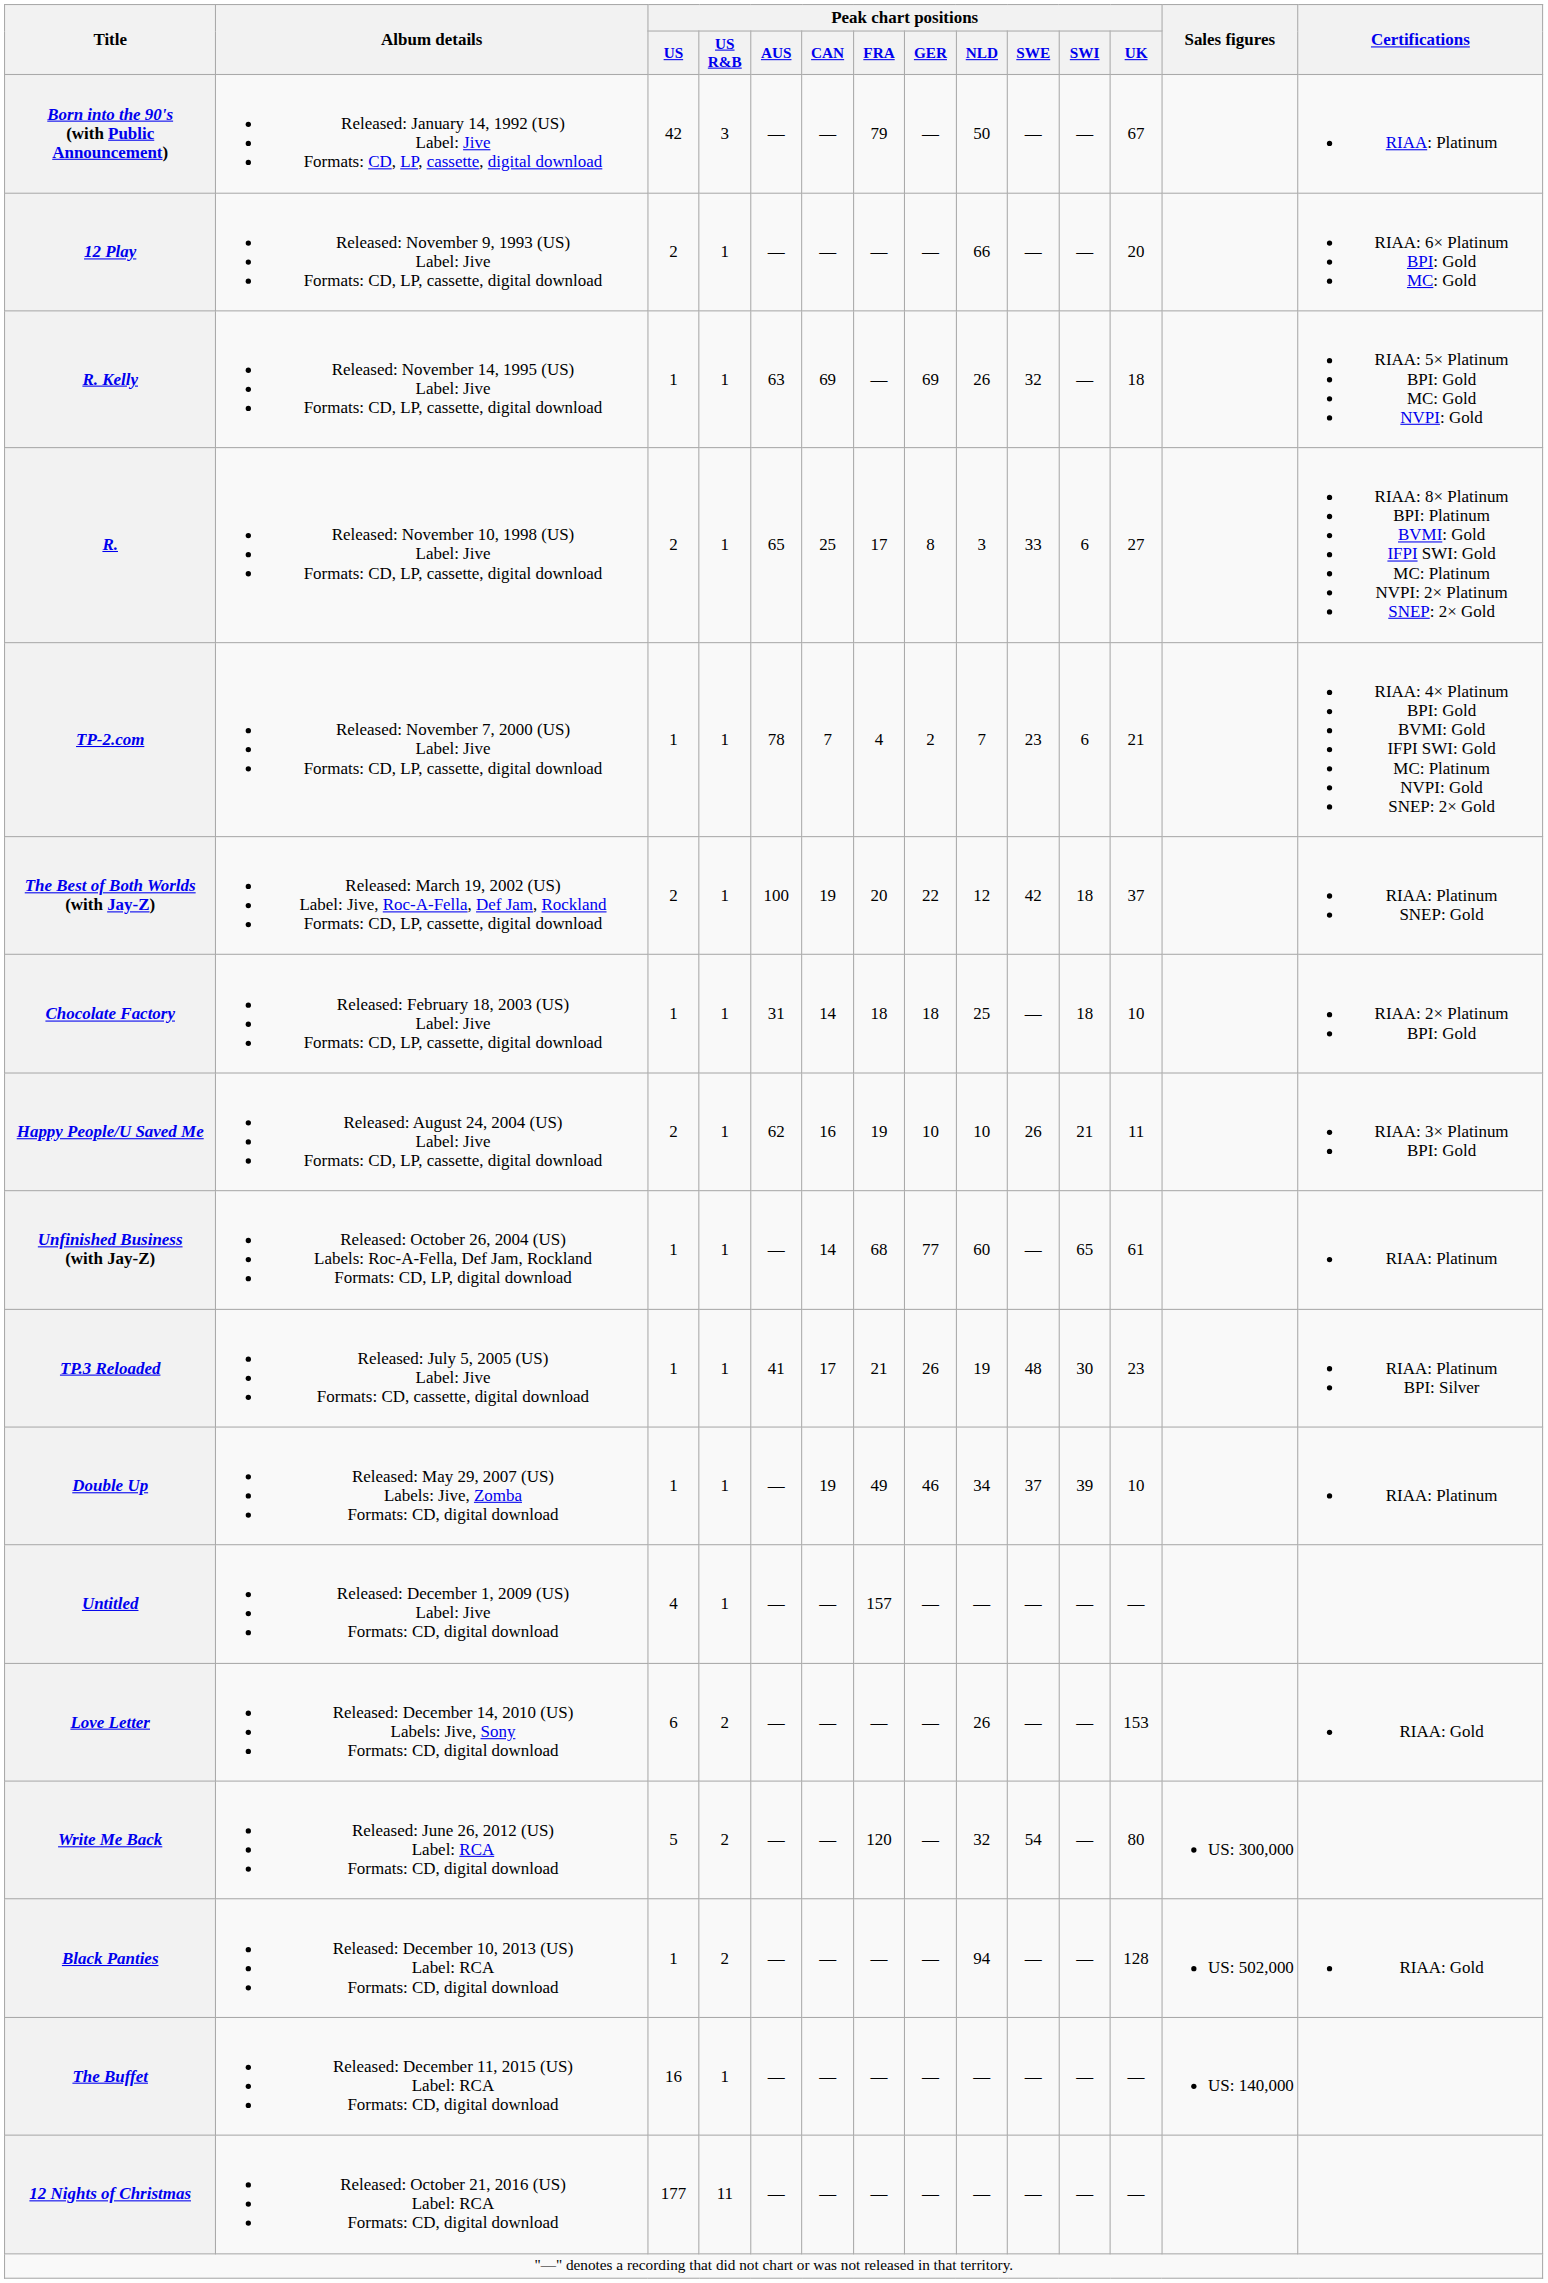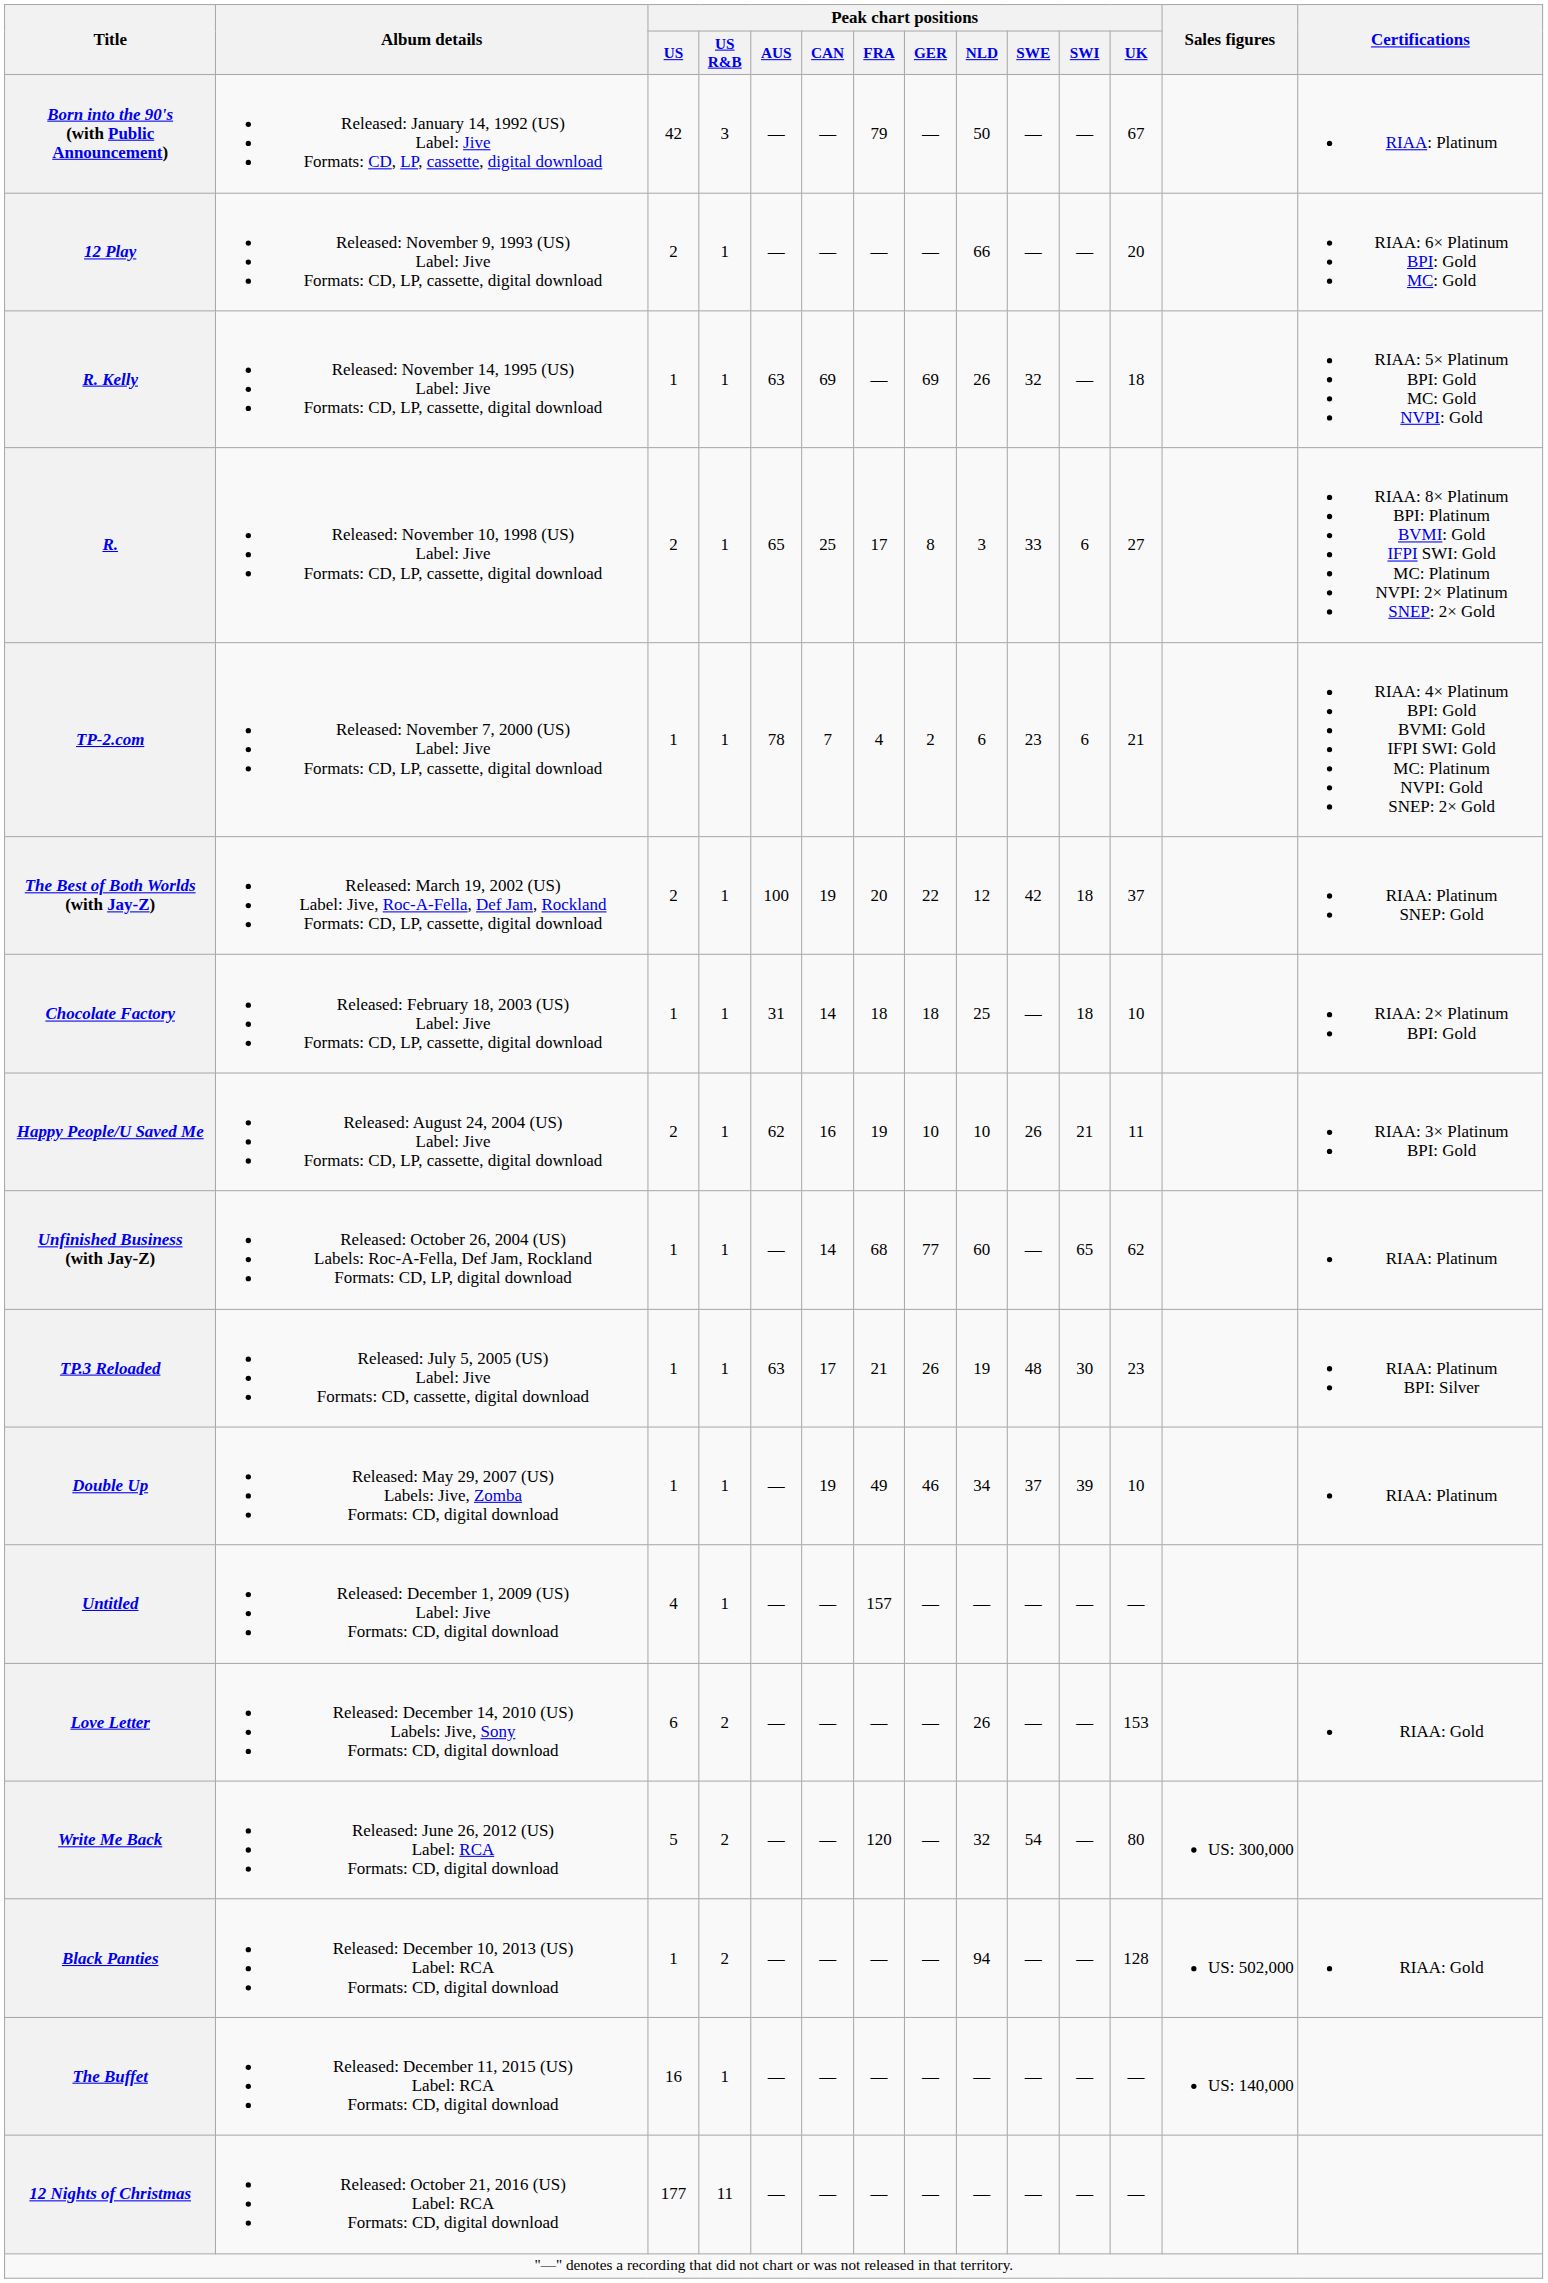 <table class="wikitable plainrowheaders" style="text-align:center;" border="1">
 <tr>
 <th scope="col" rowspan="2" style="width:12em;">Title</th>
 <th scope="col" rowspan="2" style="width:25em;">Album details</th>
 <th scope="col" colspan="10">Peak chart positions</th>
 <th scope="col" rowspan="2">Sales figures</th>
 <th scope="col" rowspan="2" style="width:14em;"><a href='#'>Certifications</a></th>
 </tr>
 <tr>
 <th scope="col" style="width:2.9em;font-size:90%;"><a href='#'>US</a><br></th>
 <th scope="col" style="width:2.9em;font-size:90%;"><a href='#'>US<br>R&B</a><br></th>
 <th scope="col" style="width:2.9em;font-size:90%;"><a href='#'>AUS</a><br></th>
 <th scope="col" style="width:2.9em;font-size:90%;"><a href='#'>CAN</a><br></th>
 <th scope="col" style="width:2.9em;font-size:90%;"><a href='#'>FRA</a><br></th>
 <th scope="col" style="width:2.9em;font-size:90%;"><a href='#'>GER</a><br></th>
 <th scope="col" style="width:2.9em;font-size:90%;"><a href='#'>NLD</a><br></th>
 <th scope="col" style="width:2.9em;font-size:90%;"><a href='#'>SWE</a><br></th>
 <th scope="col" style="width:2.9em;font-size:90%;"><a href='#'>SWI</a><br></th>
 <th scope="col" style="width:2.9em;font-size:90%;"><a href='#'>UK</a><br></th>
 </tr>
 <tr>
 <th scope="row"><em><a href='#'>Born into the 90's</a></em><br><span>(with <a href='#'>Public Announcement</a>)</span></th>
 <td><br><ul><li>Released: January 14, 1992 <span>(US)</span></li><li>Label: <a href='#'>Jive</a></li><li>Formats: <a href='#'>CD</a>, <a href='#'>LP</a>, <a href='#'>cassette</a>, <a href='#'>digital download</a></li></ul></td>
 <td>42</td>
 <td>3</td>
 <td>—</td>
 <td>—</td>
 <td>79</td>
 <td>—</td>
 <td>50</td>
 <td>—</td>
 <td>—</td>
 <td>67</td>
 <td></td>
 <td><br><ul><li><a href='#'>RIAA</a>: Platinum</li></ul></td>
 </tr>
 <tr>
 <th scope="row"><em><a href='#'>12 Play</a></em></th>
 <td><br><ul><li>Released: November 9, 1993 <span>(US)</span></li><li>Label: Jive</li><li>Formats: CD, LP, cassette, digital download</li></ul></td>
 <td>2</td>
 <td>1</td>
 <td>—</td>
 <td>—</td>
 <td>—</td>
 <td>—</td>
 <td>66</td>
 <td>—</td>
 <td>—</td>
 <td>20</td>
 <td></td>
 <td><br><ul><li>RIAA: 6× Platinum</li><li><a href='#'>BPI</a>: Gold</li><li><a href='#'>MC</a>: Gold</li></ul></td>
 </tr>
 <tr>
 <th scope="row"><em><a href='#'>R. Kelly</a></em></th>
 <td><br><ul><li>Released: November 14, 1995 <span>(US)</span></li><li>Label: Jive</li><li>Formats: CD, LP, cassette, digital download</li></ul></td>
 <td>1</td>
 <td>1</td>
 <td>63</td>
 <td>69</td>
 <td>—</td>
 <td>69</td>
 <td>26</td>
 <td>32</td>
 <td>—</td>
 <td>18</td>
 <td></td>
 <td><br><ul><li>RIAA: 5× Platinum</li><li>BPI: Gold</li><li>MC: Gold</li><li><a href='#'>NVPI</a>: Gold</li></ul></td>
 </tr>
 <tr>
 <th scope="row"><em><a href='#'>R.</a></em></th>
 <td><br><ul><li>Released: November 10, 1998 <span>(US)</span></li><li>Label: Jive</li><li>Formats: CD, LP, cassette, digital download</li></ul></td>
 <td>2</td>
 <td>1</td>
 <td>65</td>
 <td>25</td>
 <td>17</td>
 <td>8</td>
 <td>3</td>
 <td>33</td>
 <td>6</td>
 <td>27</td>
 <td></td>
 <td><br><ul><li>RIAA: 8× Platinum</li><li>BPI: Platinum</li><li><a href='#'>BVMI</a>: Gold</li><li><a href='#'>IFPI</a> SWI: Gold</li><li>MC: Platinum</li><li>NVPI: 2× Platinum</li><li><a href='#'>SNEP</a>: 2× Gold</li></ul></td>
 </tr>
 <tr>
 <th scope="row"><em><a href='#'>TP-2.com</a></em></th>
 <td><br><ul><li>Released: November 7, 2000 <span>(US)</span></li><li>Label: Jive</li><li>Formats: CD, LP, cassette, digital download</li></ul></td>
 <td>1</td>
 <td>1</td>
 <td>78</td>
 <td>7</td>
 <td>4</td>
 <td>2</td>
-<td>7</td>
+<td>6</td>
 <td>23</td>
 <td>6</td>
 <td>21</td>
 <td></td>
 <td><br><ul><li>RIAA: 4× Platinum</li><li>BPI: Gold</li><li>BVMI: Gold</li><li>IFPI SWI: Gold</li><li>MC: Platinum</li><li>NVPI: Gold</li><li>SNEP: 2× Gold</li></ul></td>
 </tr>
 <tr>
 <th scope="row"><em><a href='#'>The Best of Both Worlds</a></em><br><span>(with <a href='#'>Jay-Z</a>)</span></th>
 <td><br><ul><li>Released: March 19, 2002 <span>(US)</span></li><li>Label: Jive, <a href='#'>Roc-A-Fella</a>, <a href='#'>Def Jam</a>, <a href='#'>Rockland</a></li><li>Formats: CD, LP, cassette, digital download</li></ul></td>
 <td>2</td>
 <td>1</td>
 <td>100</td>
 <td>19</td>
 <td>20</td>
 <td>22</td>
 <td>12</td>
 <td>42</td>
 <td>18</td>
 <td>37</td>
 <td></td>
 <td><br><ul><li>RIAA: Platinum</li><li>SNEP: Gold</li></ul></td>
 </tr>
 <tr>
 <th scope="row"><em><a href='#'>Chocolate Factory</a></em></th>
 <td><br><ul><li>Released: February 18, 2003 <span>(US)</span></li><li>Label: Jive</li><li>Formats: CD, LP, cassette, digital download</li></ul></td>
 <td>1</td>
 <td>1</td>
 <td>31</td>
 <td>14</td>
 <td>18</td>
 <td>18</td>
 <td>25</td>
 <td>—</td>
 <td>18</td>
 <td>10</td>
 <td></td>
 <td><br><ul><li>RIAA: 2× Platinum</li><li>BPI: Gold</li></ul></td>
 </tr>
 <tr>
 <th scope="row"><em><a href='#'>Happy People/U Saved Me</a></em></th>
 <td><br><ul><li>Released: August 24, 2004 <span>(US)</span></li><li>Label: Jive</li><li>Formats: CD, LP, cassette, digital download</li></ul></td>
 <td>2</td>
 <td>1</td>
 <td>62</td>
 <td>16</td>
 <td>19</td>
 <td>10</td>
 <td>10</td>
 <td>26</td>
 <td>21</td>
 <td>11</td>
 <td></td>
 <td><br><ul><li>RIAA: 3× Platinum</li><li>BPI: Gold</li></ul></td>
 </tr>
 <tr>
 <th scope="row"><em><a href='#'>Unfinished Business</a></em><br><span>(with Jay-Z)</span></th>
 <td><br><ul><li>Released: October 26, 2004 <span>(US)</span></li><li>Labels: Roc-A-Fella, Def Jam, Rockland</li><li>Formats: CD, LP, digital download</li></ul></td>
 <td>1</td>
 <td>1</td>
 <td>—</td>
 <td>14</td>
 <td>68</td>
 <td>77</td>
 <td>60</td>
 <td>—</td>
 <td>65</td>
-<td>61</td>
+<td>62</td>
 <td></td>
 <td><br><ul><li>RIAA: Platinum</li></ul></td>
 </tr>
 <tr>
 <th scope="row"><em><a href='#'>TP.3 Reloaded</a></em></th>
 <td><br><ul><li>Released: July 5, 2005 <span>(US)</span></li><li>Label: Jive</li><li>Formats: CD, cassette, digital download</li></ul></td>
 <td>1</td>
 <td>1</td>
-<td>41</td>
+<td>63</td>
 <td>17</td>
 <td>21</td>
 <td>26</td>
 <td>19</td>
 <td>48</td>
 <td>30</td>
 <td>23</td>
 <td></td>
 <td><br><ul><li>RIAA: Platinum</li><li>BPI: Silver</li></ul></td>
 </tr>
 <tr>
 <th scope="row"><em><a href='#'>Double Up</a></em></th>
 <td><br><ul><li>Released: May 29, 2007 <span>(US)</span></li><li>Labels: Jive, <a href='#'>Zomba</a></li><li>Formats: CD, digital download</li></ul></td>
 <td>1</td>
 <td>1</td>
 <td>—</td>
 <td>19</td>
 <td>49</td>
 <td>46</td>
 <td>34</td>
 <td>37</td>
 <td>39</td>
 <td>10</td>
 <td></td>
 <td><br><ul><li>RIAA: Platinum</li></ul></td>
 </tr>
 <tr>
 <th scope="row"><em><a href='#'>Untitled</a></em></th>
 <td><br><ul><li>Released: December 1, 2009 <span>(US)</span></li><li>Label: Jive</li><li>Formats: CD, digital download</li></ul></td>
 <td>4</td>
 <td>1</td>
 <td>—</td>
 <td>—</td>
 <td>157</td>
 <td>—</td>
 <td>—</td>
 <td>—</td>
 <td>—</td>
 <td>—</td>
 <td></td>
 <td></td>
 </tr>
 <tr>
 <th scope="row"><em><a href='#'>Love Letter</a></em></th>
 <td><br><ul><li>Released: December 14, 2010 <span>(US)</span></li><li>Labels: Jive, <a href='#'>Sony</a></li><li>Formats: CD, digital download</li></ul></td>
 <td>6</td>
 <td>2</td>
 <td>—</td>
 <td>—</td>
 <td>—</td>
 <td>—</td>
 <td>26</td>
 <td>—</td>
 <td>—</td>
 <td>153</td>
 <td></td>
 <td><br><ul><li>RIAA: Gold</li></ul></td>
 </tr>
 <tr>
 <th scope="row"><em><a href='#'>Write Me Back</a></em></th>
 <td><br><ul><li>Released: June 26, 2012 <span>(US)</span></li><li>Label: <a href='#'>RCA</a></li><li>Formats: CD, digital download</li></ul></td>
 <td>5</td>
 <td>2</td>
 <td>—</td>
 <td>—</td>
 <td>120</td>
 <td>—</td>
 <td>32</td>
 <td>54</td>
 <td>—</td>
 <td>80</td>
 <td><br><ul><li>US: 300,000</li></ul></td>
 <td></td>
 </tr>
 <tr>
 <th scope="row"><em><a href='#'>Black Panties</a></em></th>
 <td><br><ul><li>Released: December 10, 2013 <span>(US)</span></li><li>Label: RCA</li><li>Formats: CD, digital download</li></ul></td>
 <td>1</td>
 <td>2</td>
 <td>—</td>
 <td>—</td>
 <td>—</td>
 <td>—</td>
 <td>94</td>
 <td>—</td>
 <td>—</td>
 <td>128</td>
 <td><br><ul><li>US: 502,000</li></ul></td>
 <td><br><ul><li>RIAA: Gold</li></ul></td>
 </tr>
 <tr>
 <th scope="row"><em><a href='#'>The Buffet</a></em></th>
 <td><br><ul><li>Released: December 11, 2015 <span>(US)</span></li><li>Label: RCA</li><li>Formats: CD, digital download</li></ul></td>
 <td>16</td>
 <td>1</td>
 <td>—</td>
 <td>—</td>
 <td>—</td>
 <td>—</td>
 <td>—</td>
 <td>—</td>
 <td>—</td>
 <td>—</td>
 <td><br><ul><li>US: 140,000</li></ul></td>
 <td></td>
 </tr>
 <tr>
 <th scope="row"><em><a href='#'>12 Nights of Christmas</a></em></th>
 <td><br><ul><li>Released: October 21, 2016 <span>(US)</span></li><li>Label: RCA</li><li>Formats: CD, digital download</li></ul></td>
 <td>177</td>
 <td>11</td>
 <td>—</td>
 <td>—</td>
 <td>—</td>
 <td>—</td>
 <td>—</td>
 <td>—</td>
 <td>—</td>
 <td>—</td>
 <td></td>
 <td></td>
 </tr>
 <tr>
 <td colspan="14" style="font-size:90%">"—" denotes a recording that did not chart or was not released in that territory.</td>
 </tr>
 </table>
